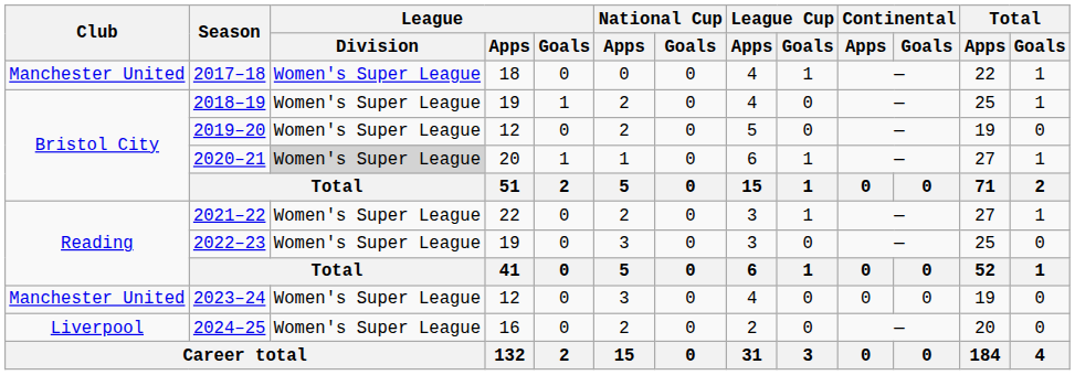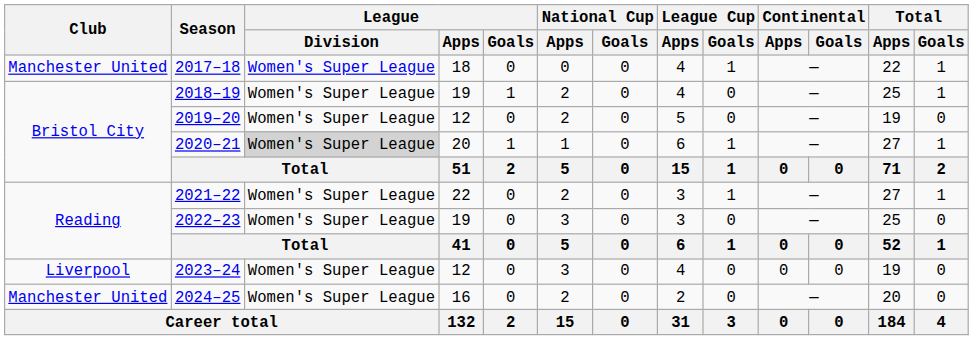 <table class="wikitable" style="text-align:center">
 <tr>
 <th rowspan="2">Club</th>
 <th rowspan="2">Season</th>
 <th colspan="3">League</th>
 <th colspan="2">National Cup</th>
 <th colspan="2">League Cup</th>
 <th colspan="2">Continental</th>
 <th colspan="2">Total</th>
 </tr>
 <tr>
 <th>Division</th>
 <th>Apps</th>
 <th>Goals</th>
 <th>Apps</th>
 <th>Goals</th>
 <th>Apps</th>
 <th>Goals</th>
 <th>Apps</th>
 <th>Goals</th>
 <th>Apps</th>
 <th>Goals</th>
 </tr>
 <tr>
 <td><a href='#'>Manchester United</a></td>
 <td><a href='#'>2017–18</a></td>
 <td><a href='#'>Women's Super League</a></td>
 <td>18</td>
 <td>0</td>
 <td>0</td>
 <td>0</td>
 <td>4</td>
 <td>1</td>
 <td colspan="2">—</td>
 <td>22</td>
 <td>1</td>
 </tr>
 <tr>
 <td rowspan="4"><a href='#'>Bristol City</a></td>
 <td><a href='#'>2018–19</a></td>
 <td>Women's Super League</td>
 <td>19</td>
 <td>1</td>
 <td>2</td>
 <td>0</td>
 <td>4</td>
 <td>0</td>
 <td colspan="2">—</td>
 <td>25</td>
 <td>1</td>
 </tr>
 <tr>
 <td><a href='#'>2019–20</a></td>
 <td>Women's Super League</td>
 <td>12</td>
 <td>0</td>
 <td>2</td>
 <td>0</td>
 <td>5</td>
 <td>0</td>
 <td colspan="2">—</td>
 <td>19</td>
 <td>0</td>
 </tr>
 <tr>
 <td><a href='#'>2020–21</a></td>
 <td style="background: lightgrey;">Women's Super League</td>
 <td>20</td>
 <td>1</td>
 <td>1</td>
 <td>0</td>
 <td>6</td>
 <td>1</td>
 <td colspan="2">—</td>
 <td>27</td>
 <td>1</td>
 </tr>
 <tr>
 <th colspan="2">Total</th>
 <th>51</th>
 <th>2</th>
 <th>5</th>
 <th>0</th>
 <th>15</th>
 <th>1</th>
 <th>0</th>
 <th>0</th>
 <th>71</th>
 <th>2</th>
 </tr>
 <tr>
 <td rowspan="3"><a href='#'>Reading</a></td>
 <td><a href='#'>2021–22</a></td>
 <td>Women's Super League</td>
 <td>22</td>
 <td>0</td>
 <td>2</td>
 <td>0</td>
 <td>3</td>
 <td>1</td>
 <td colspan="2">—</td>
 <td>27</td>
 <td>1</td>
 </tr>
 <tr>
 <td><a href='#'>2022–23</a></td>
 <td>Women's Super League</td>
 <td>19</td>
 <td>0</td>
 <td>3</td>
 <td>0</td>
 <td>3</td>
 <td>0</td>
 <td colspan="2">—</td>
 <td>25</td>
 <td>0</td>
 </tr>
 <tr>
 <th colspan="2">Total</th>
 <th>41</th>
 <th>0</th>
 <th>5</th>
 <th>0</th>
 <th>6</th>
 <th>1</th>
 <th>0</th>
 <th>0</th>
 <th>52</th>
 <th>1</th>
 </tr>
 <tr>
-<td><a href='#'>Manchester United</a></td>
+<td><a href='#'>Liverpool</a></td>
 <td><a href='#'>2023–24</a></td>
 <td>Women's Super League</td>
 <td>12</td>
 <td>0</td>
 <td>3</td>
 <td>0</td>
 <td>4</td>
 <td>0</td>
 <td>0</td>
 <td>0</td>
 <td>19</td>
 <td>0</td>
 </tr>
 <tr>
-<td><a href='#'>Liverpool</a></td>
+<td><a href='#'>Manchester United</a></td>
 <td><a href='#'>2024–25</a></td>
 <td>Women's Super League</td>
 <td>16</td>
 <td>0</td>
 <td>2</td>
 <td>0</td>
 <td>2</td>
 <td>0</td>
 <td colspan="2">—</td>
 <td>20</td>
 <td>0</td>
 </tr>
 <tr>
 <th colspan="3">Career total</th>
 <th>132</th>
 <th>2</th>
 <th>15</th>
 <th>0</th>
 <th>31</th>
 <th>3</th>
 <th>0</th>
 <th>0</th>
 <th>184</th>
 <th>4</th>
 </tr>
 </table>
